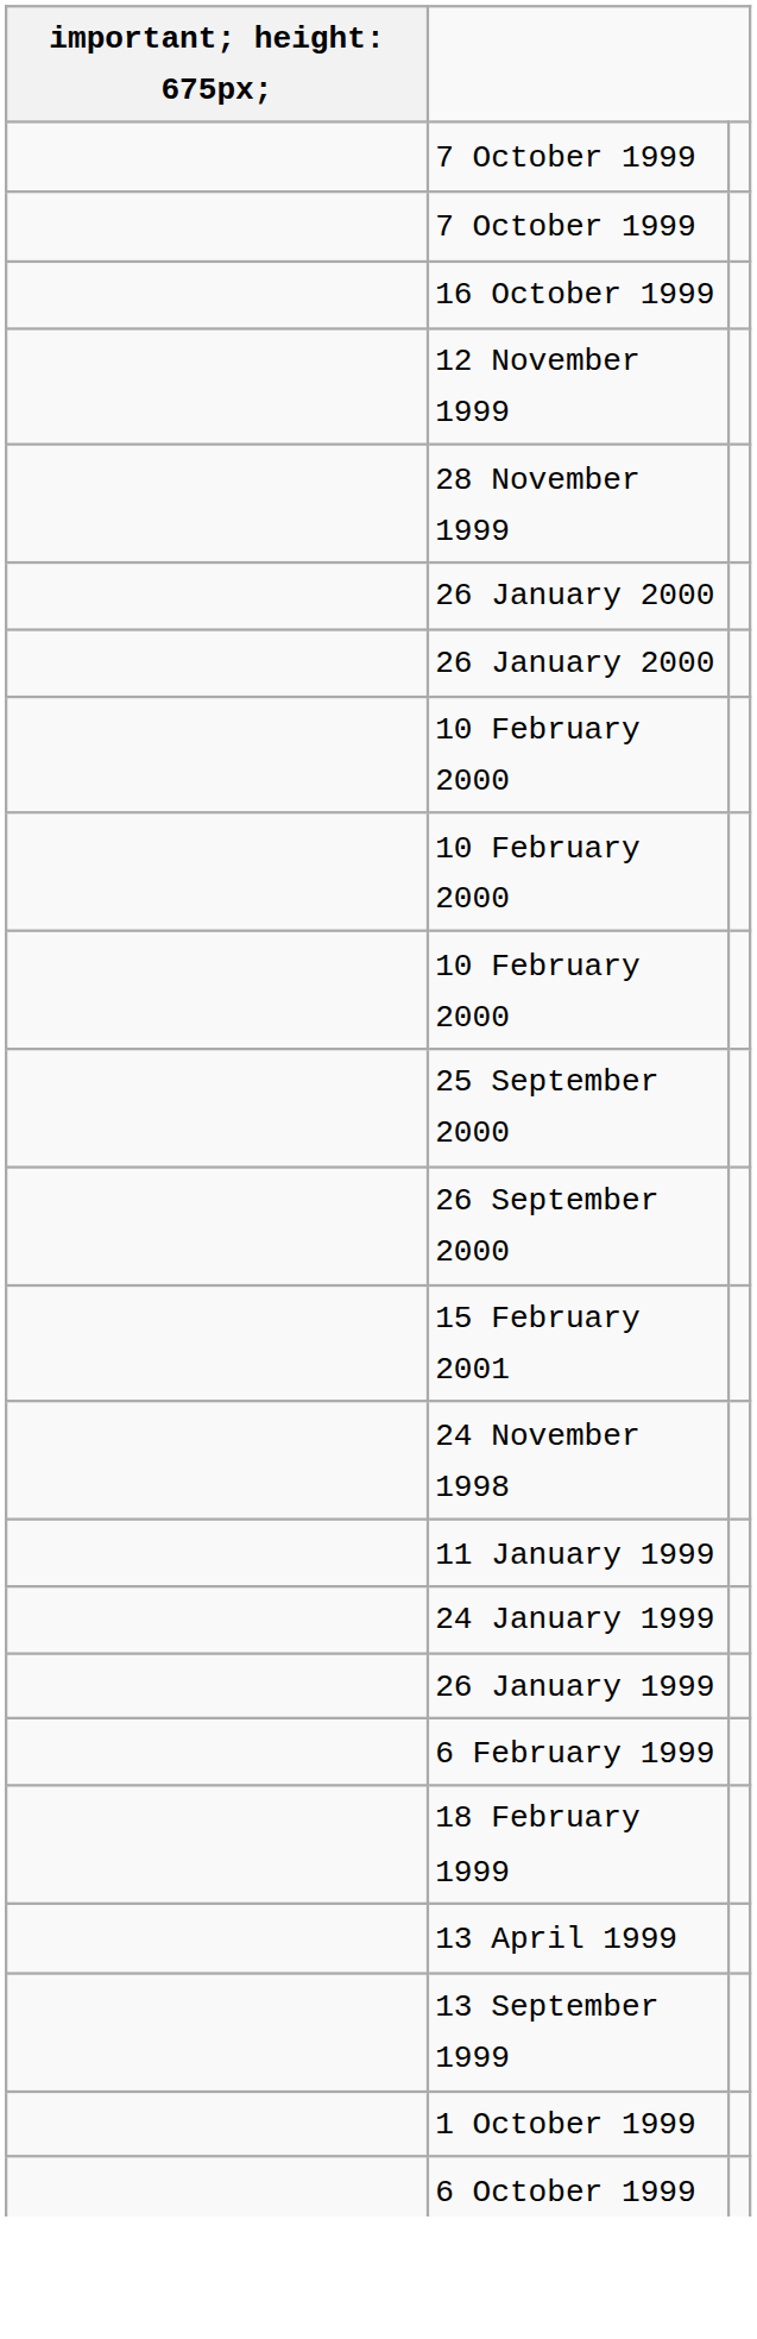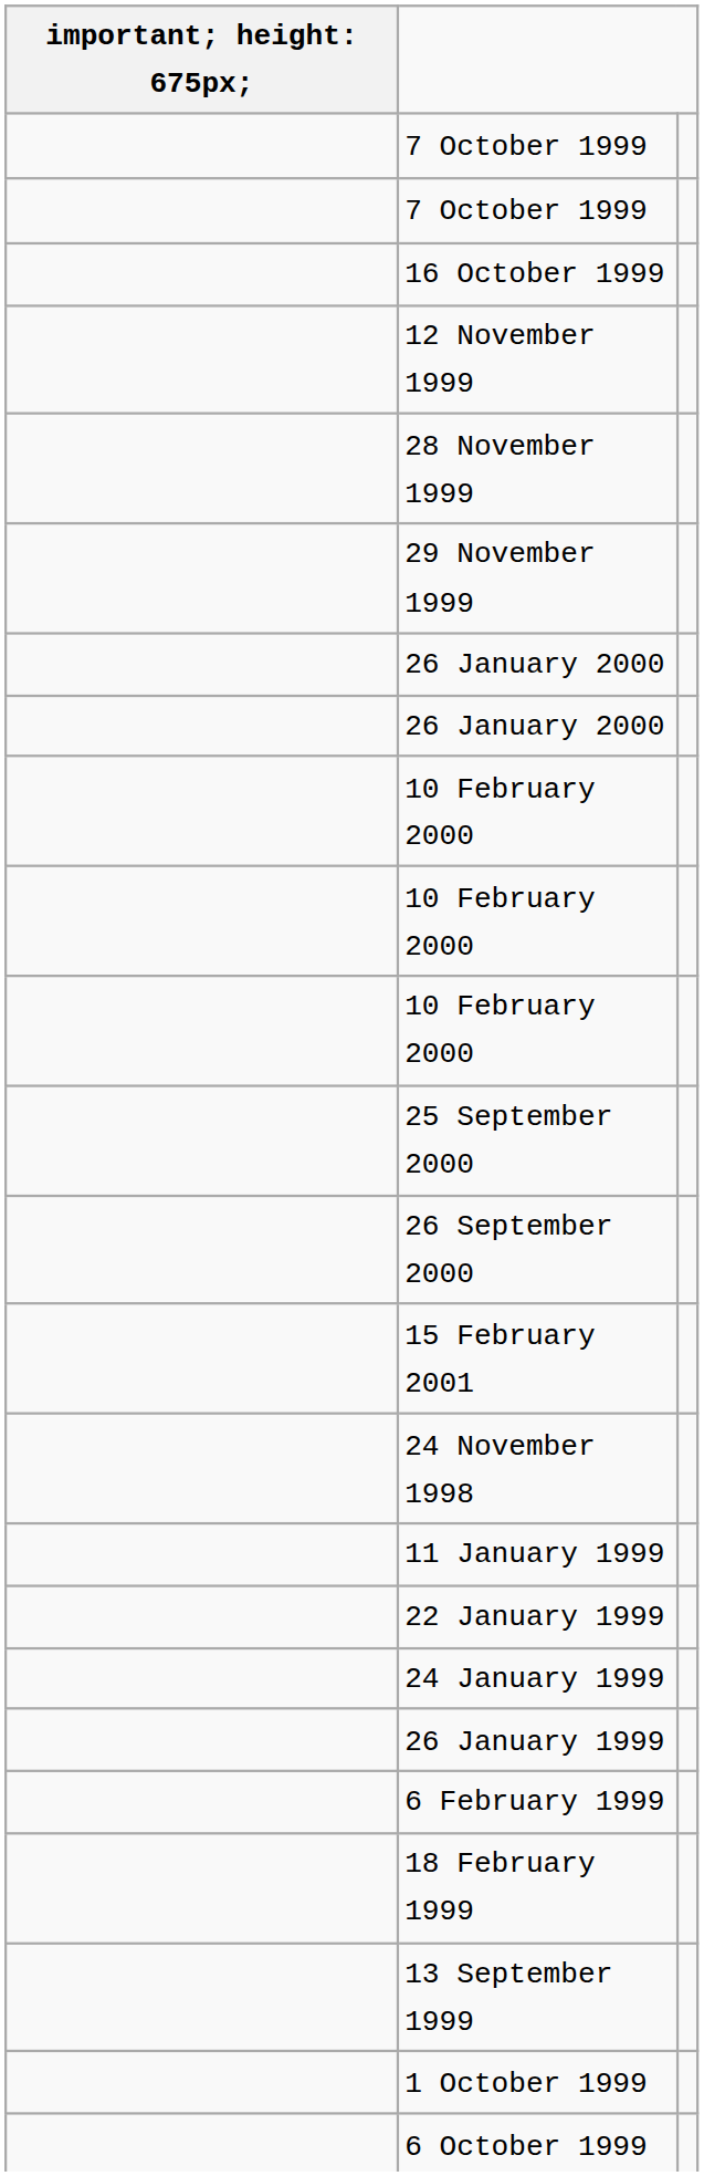 <table class="wikitable" style="font-size: 89%; float: left; width: 24em; margin-right: 1em; line-height: 1.65em">
 <tr>
 <th>important; height: 675px;</th>
 </tr>
 <tr>
 <td></td>
 <td>7 October 1999</td>
 <td><small></small> </td>
 </tr>
 <tr>
 <td></td>
 <td>7 October 1999</td>
 <td><small></small> </td>
 </tr>
 <tr>
 <td></td>
 <td>16 October 1999</td>
 <td><small></small></td>
 </tr>
 <tr>
 <td></td>
 <td>12 November 1999</td>
 <td><small></small></td>
 </tr>
 <tr>
 <td></td>
 <td>28 November 1999</td>
+<td><small></small></td>
+</tr>
+<tr>
+<td></td>
+<td>29 November 1999</td>
 <td><small></small></td>
 </tr>
 <tr>
 <td></td>
 <td>26 January 2000</td>
 <td><small></small></td>
 </tr>
 <tr>
 <td></td>
 <td>26 January 2000</td>
 <td><small></small></td>
 </tr>
 <tr>
 <td></td>
 <td>10 February 2000</td>
 <td><small></small></td>
 </tr>
 <tr>
 <td></td>
 <td>10 February 2000</td>
 <td><small></small></td>
 </tr>
 <tr>
 <td></td>
 <td>10 February 2000</td>
 <td><small></small></td>
 </tr>
 <tr>
 <td></td>
 <td>25 September 2000</td>
 <td><small></small></td>
 </tr>
 <tr>
 <td></td>
 <td>26 September 2000</td>
 <td><small></small></td>
 </tr>
 <tr>
 <td></td>
 <td>15 February 2001</td>
 <td><small></small></td>
 </tr>
 <tr>
 <td></td>
 <td>24 November 1998</td>
 <td><small></small></td>
 </tr>
 <tr>
 <td></td>
 <td>11 January 1999</td>
 <td><small></small></td>
 </tr>
 <tr>
 <td></td>
+<td>22 January 1999</td>
+<td><small></small></td>
+</tr>
+<tr>
+<td></td>
 <td>24 January 1999</td>
 <td><small></small></td>
 </tr>
 <tr>
 <td></td>
 <td>26 January 1999</td>
 <td><small></small></td>
 </tr>
 <tr>
 <td></td>
 <td>6 February 1999</td>
 <td><small></small></td>
 </tr>
 <tr>
 <td></td>
 <td>18 February 1999</td>
 <td><small></small> </td>
 </tr>
 <tr>
 <td></td>
-<td>13 April 1999</td>
-<td><small></small> </td>
-</tr>
-<tr>
-<td></td>
 <td>13 September 1999</td>
 <td><small></small></td>
 </tr>
 <tr>
 <td></td>
 <td>1 October 1999</td>
 <td><small></small></td>
 </tr>
 <tr>
 <td></td>
 <td>6 October 1999</td>
 <td><small></small> </td>
 </tr>
 </table>
